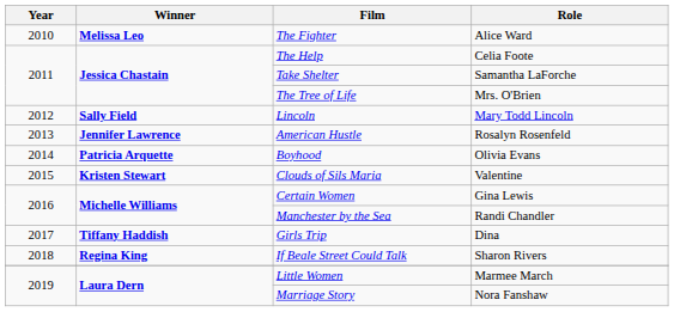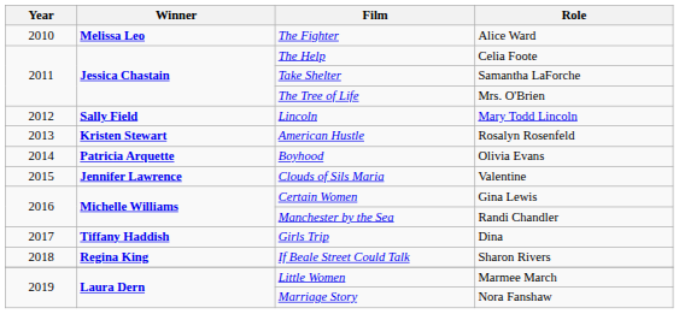 <table class="wikitable" width="95%" cellpadding="5">
 <tr>
 <th width="100"><strong>Year</strong></th>
 <th width="300"><strong>Winner</strong></th>
 <th width="300"><strong>Film</strong></th>
 <th width="300"><strong>Role</strong></th>
 </tr>
 <tr>
 <td style="text-align:center;">2010</td>
 <td><strong><a href='#'>Melissa Leo</a></strong></td>
 <td><em><a href='#'>The Fighter</a></em></td>
 <td>Alice Ward</td>
 </tr>
 <tr>
 <td rowspan="3" style="text-align:center;">2011</td>
 <td rowspan="3"><strong><a href='#'>Jessica Chastain</a></strong></td>
 <td><em><a href='#'>The Help</a></em></td>
 <td>Celia Foote</td>
 </tr>
 <tr>
 <td><em><a href='#'>Take Shelter</a></em></td>
 <td>Samantha LaForche</td>
 </tr>
 <tr>
 <td><em><a href='#'>The Tree of Life</a></em></td>
 <td>Mrs. O'Brien</td>
 </tr>
 <tr>
 <td style="text-align:center;">2012</td>
 <td><strong><a href='#'>Sally Field</a></strong></td>
 <td><em><a href='#'>Lincoln</a></em></td>
 <td><a href='#'>Mary Todd Lincoln</a></td>
 </tr>
 <tr>
 <td style="text-align:center;">2013</td>
-<td><strong><a href='#'>Jennifer Lawrence</a></strong></td>
+<td><strong><a href='#'>Kristen Stewart</a></strong></td>
 <td><em><a href='#'>American Hustle</a></em></td>
 <td>Rosalyn Rosenfeld</td>
 </tr>
 <tr>
 <td style="text-align:center;">2014</td>
 <td><strong><a href='#'>Patricia Arquette</a></strong></td>
 <td><em><a href='#'>Boyhood</a></em></td>
 <td>Olivia Evans</td>
 </tr>
 <tr>
 <td style="text-align:center;">2015</td>
-<td><strong><a href='#'>Kristen Stewart</a></strong></td>
+<td><strong><a href='#'>Jennifer Lawrence</a></strong></td>
 <td><em><a href='#'>Clouds of Sils Maria</a></em></td>
 <td>Valentine</td>
 </tr>
 <tr>
 <td rowspan="2" style="text-align:center;">2016</td>
 <td rowspan="2"><strong><a href='#'>Michelle Williams</a></strong></td>
 <td><em><a href='#'>Certain Women</a></em></td>
 <td>Gina Lewis</td>
 </tr>
 <tr>
 <td><em><a href='#'>Manchester by the Sea</a></em></td>
 <td>Randi Chandler</td>
 </tr>
 <tr>
 <td style="text-align:center;">2017</td>
 <td><strong><a href='#'>Tiffany Haddish</a></strong></td>
 <td><em><a href='#'>Girls Trip</a></em></td>
 <td>Dina</td>
 </tr>
 <tr>
 <td style="text-align:center;">2018</td>
 <td><strong><a href='#'>Regina King</a></strong></td>
 <td><em><a href='#'>If Beale Street Could Talk</a></em></td>
 <td>Sharon Rivers</td>
 </tr>
 <tr>
 </tr>
 <tr>
 <td rowspan="2" style="text-align:center;">2019</td>
 <td rowspan="2"><strong><a href='#'>Laura Dern</a></strong></td>
 <td><em><a href='#'>Little Women</a></em></td>
 <td>Marmee March</td>
 </tr>
 <tr>
 <td><em><a href='#'>Marriage Story</a></em></td>
 <td>Nora Fanshaw</td>
 </tr>
 </table>
